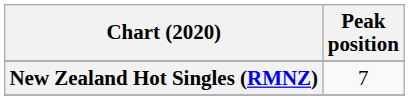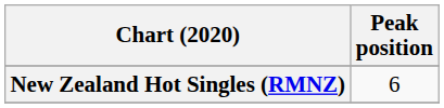 <table class="wikitable sortable plainrowheaders" style="text-align:center">
 <tr>
 <th scope="col">Chart (2020)</th>
 <th scope="col">Peak<br>position</th>
 </tr>
 <tr>
 </tr>
 <tr>
 </tr>
 <tr>
 </tr>
 <tr>
 <th scope="row">New Zealand Hot Singles (<a href='#'>RMNZ</a>)</th>
-<td>7</td>
+<td>6</td>
 </tr>
 <tr>
 </tr>
 <tr>
 </tr>
 <tr>
 </tr>
 <tr>
 </tr>
 <tr>
 </tr>
 <tr>
 </tr>
 </table>
